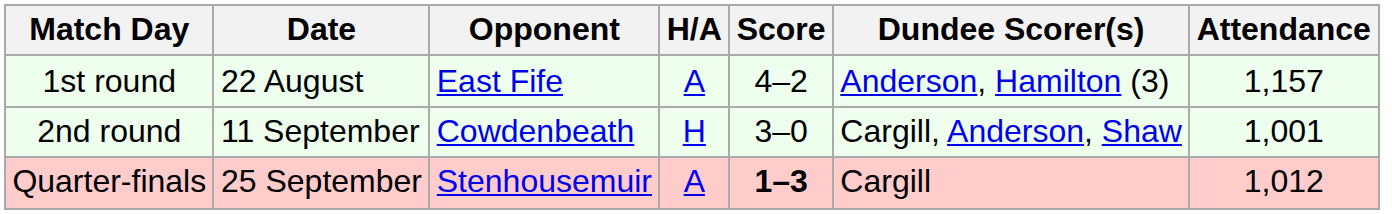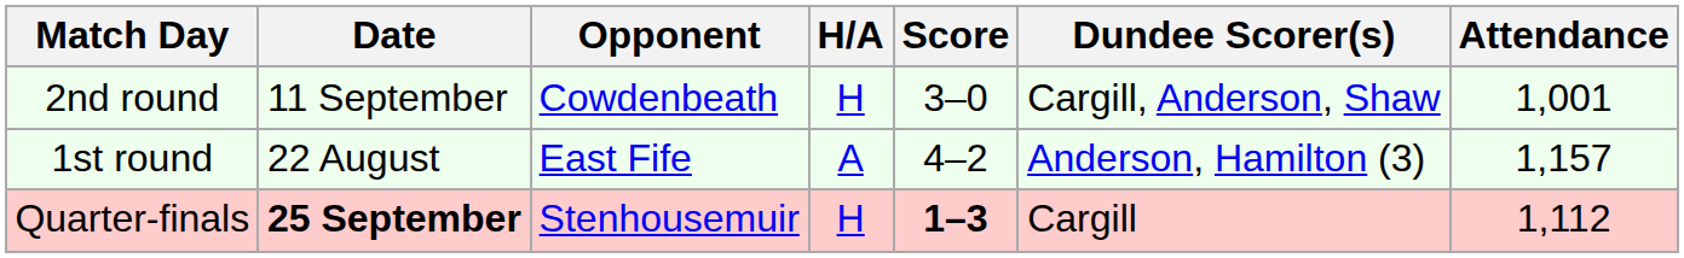 <table class="wikitable" style="text-align:center">
 <tr>
 <th>Match Day</th>
 <th>Date</th>
 <th>Opponent</th>
 <th>H/A</th>
 <th>Score</th>
 <th>Dundee Scorer(s)</th>
 <th>Attendance</th>
 </tr>
 <tr bgcolor="#EEFFEE">
+<td>2nd round</td>
+<td align="left">11 September</td>
+<td align="left"><a href='#'>Cowdenbeath</a></td>
+<td><a href='#'>H</a></td>
+<td>3–0</td>
+<td align="left">Cargill, <a href='#'>Anderson</a>, <a href='#'>Shaw</a></td>
+<td>1,001</td>
+</tr>
+<tr bgcolor="#EEFFEE">
 <td>1st round</td>
 <td align="left">22 August</td>
 <td align="left"><a href='#'>East Fife</a></td>
 <td><a href='#'>A</a></td>
 <td>4–2</td>
 <td align="left"><a href='#'>Anderson</a>, <a href='#'>Hamilton</a> (3)</td>
 <td>1,157</td>
 </tr>
-<tr bgcolor="#EEFFEE">
-<td>2nd round</td>
-<td align="left">11 September</td>
-<td align="left"><a href='#'>Cowdenbeath</a></td>
-<td><a href='#'>H</a></td>
-<td>3–0</td>
-<td align="left">Cargill, <a href='#'>Anderson</a>, <a href='#'>Shaw</a></td>
-<td>1,001</td>
-</tr>
 <tr bgcolor="#FFCCCC">
 <td>Quarter-finals</td>
-<td align="left">25 September</td>
+<td align="left"><strong>25 September</strong></td>
 <td align="left"><a href='#'>Stenhousemuir</a></td>
-<td><a href='#'>A</a></td>
+<td><a href='#'>H</a></td>
 <td><strong>1–3</strong></td>
 <td align="left">Cargill</td>
-<td>1,012</td>
+<td>1,112</td>
 </tr>
 </table>
